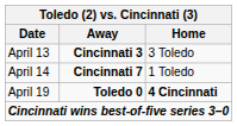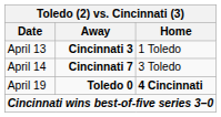 <table class="wikitable">
 <tr>
 <th bgcolor="#DDDDDD" colspan="4">Toledo (2) vs. Cincinnati (3)</th>
 </tr>
 <tr>
 <th>Date</th>
 <th>Away</th>
 <th>Home</th>
 </tr>
 <tr>
 <td>April 13</td>
 <td align="right"><strong>Cincinnati 3</strong></td>
-<td>3 Toledo</td>
+<td>1 Toledo</td>
 </tr>
 <tr>
 <td>April 14</td>
 <td align="right"><strong>Cincinnati 7</strong></td>
-<td>1 Toledo</td>
+<td>3 Toledo</td>
 </tr>
 <tr>
 <td>April 19</td>
 <td align="right"><strong>Toledo 0</strong></td>
 <td><strong>4 Cincinnati</strong></td>
 </tr>
 <tr align="center">
 <td colspan="4"><strong><em>Cincinnati wins best-of-five series 3–0</em></strong></td>
 </tr>
 </table>
